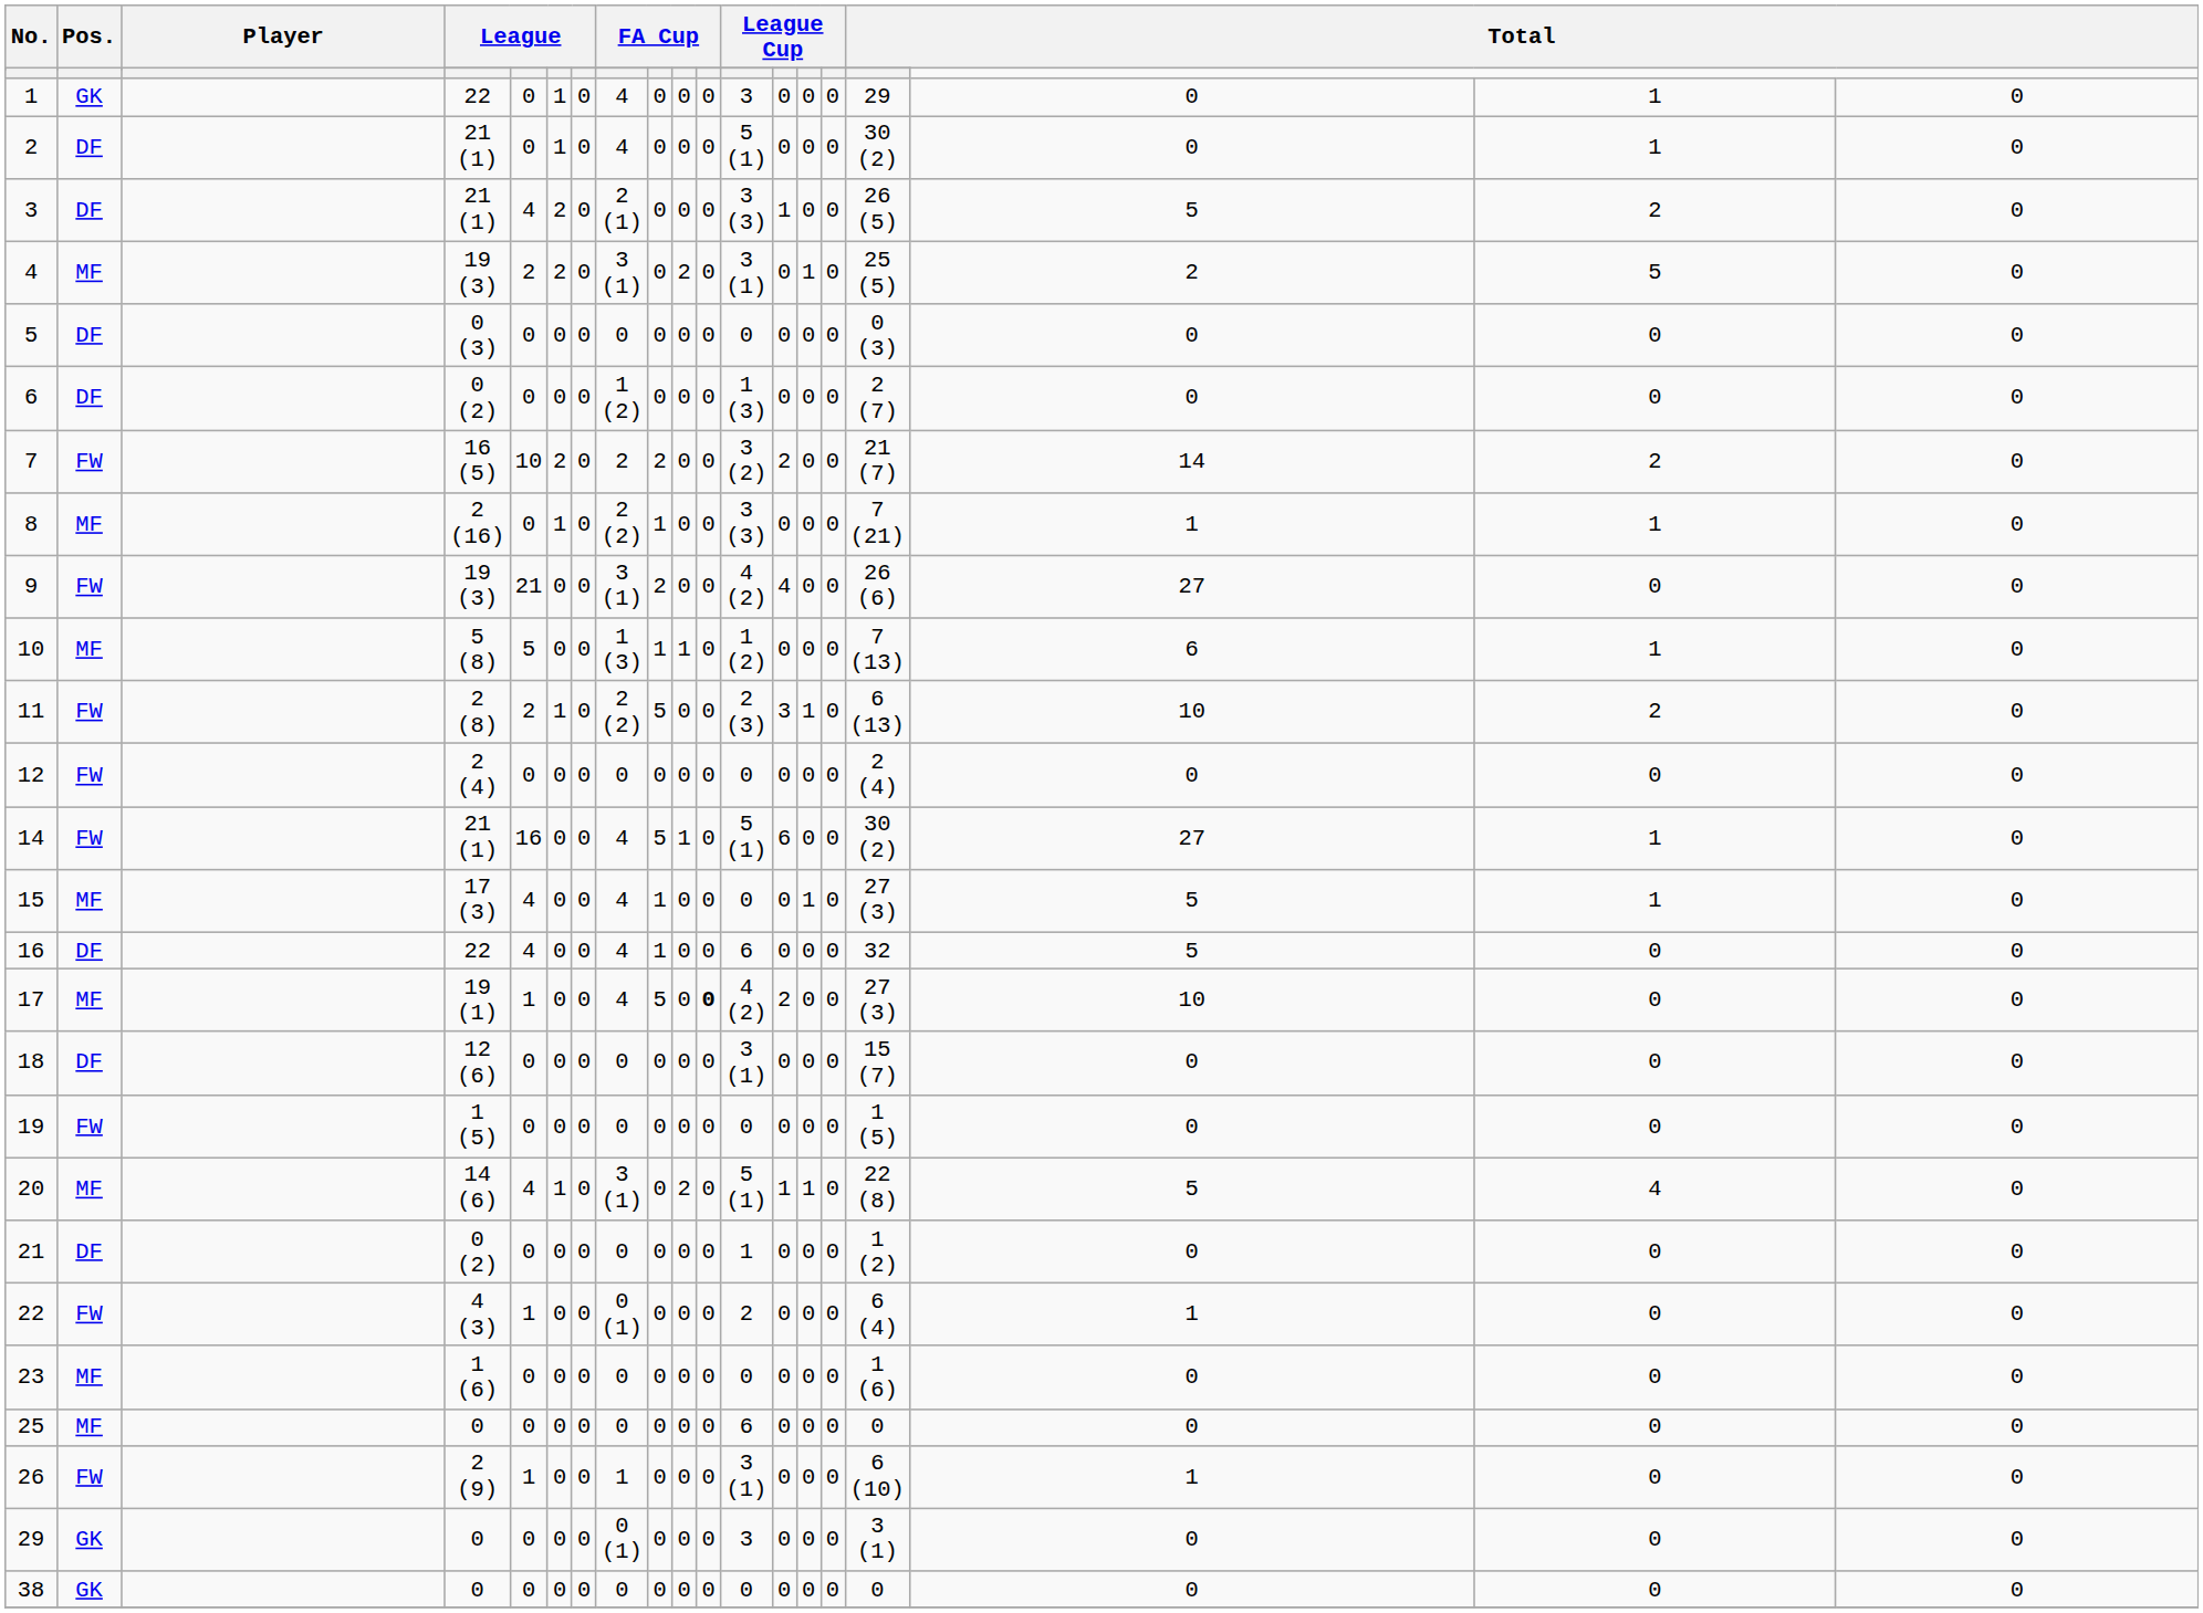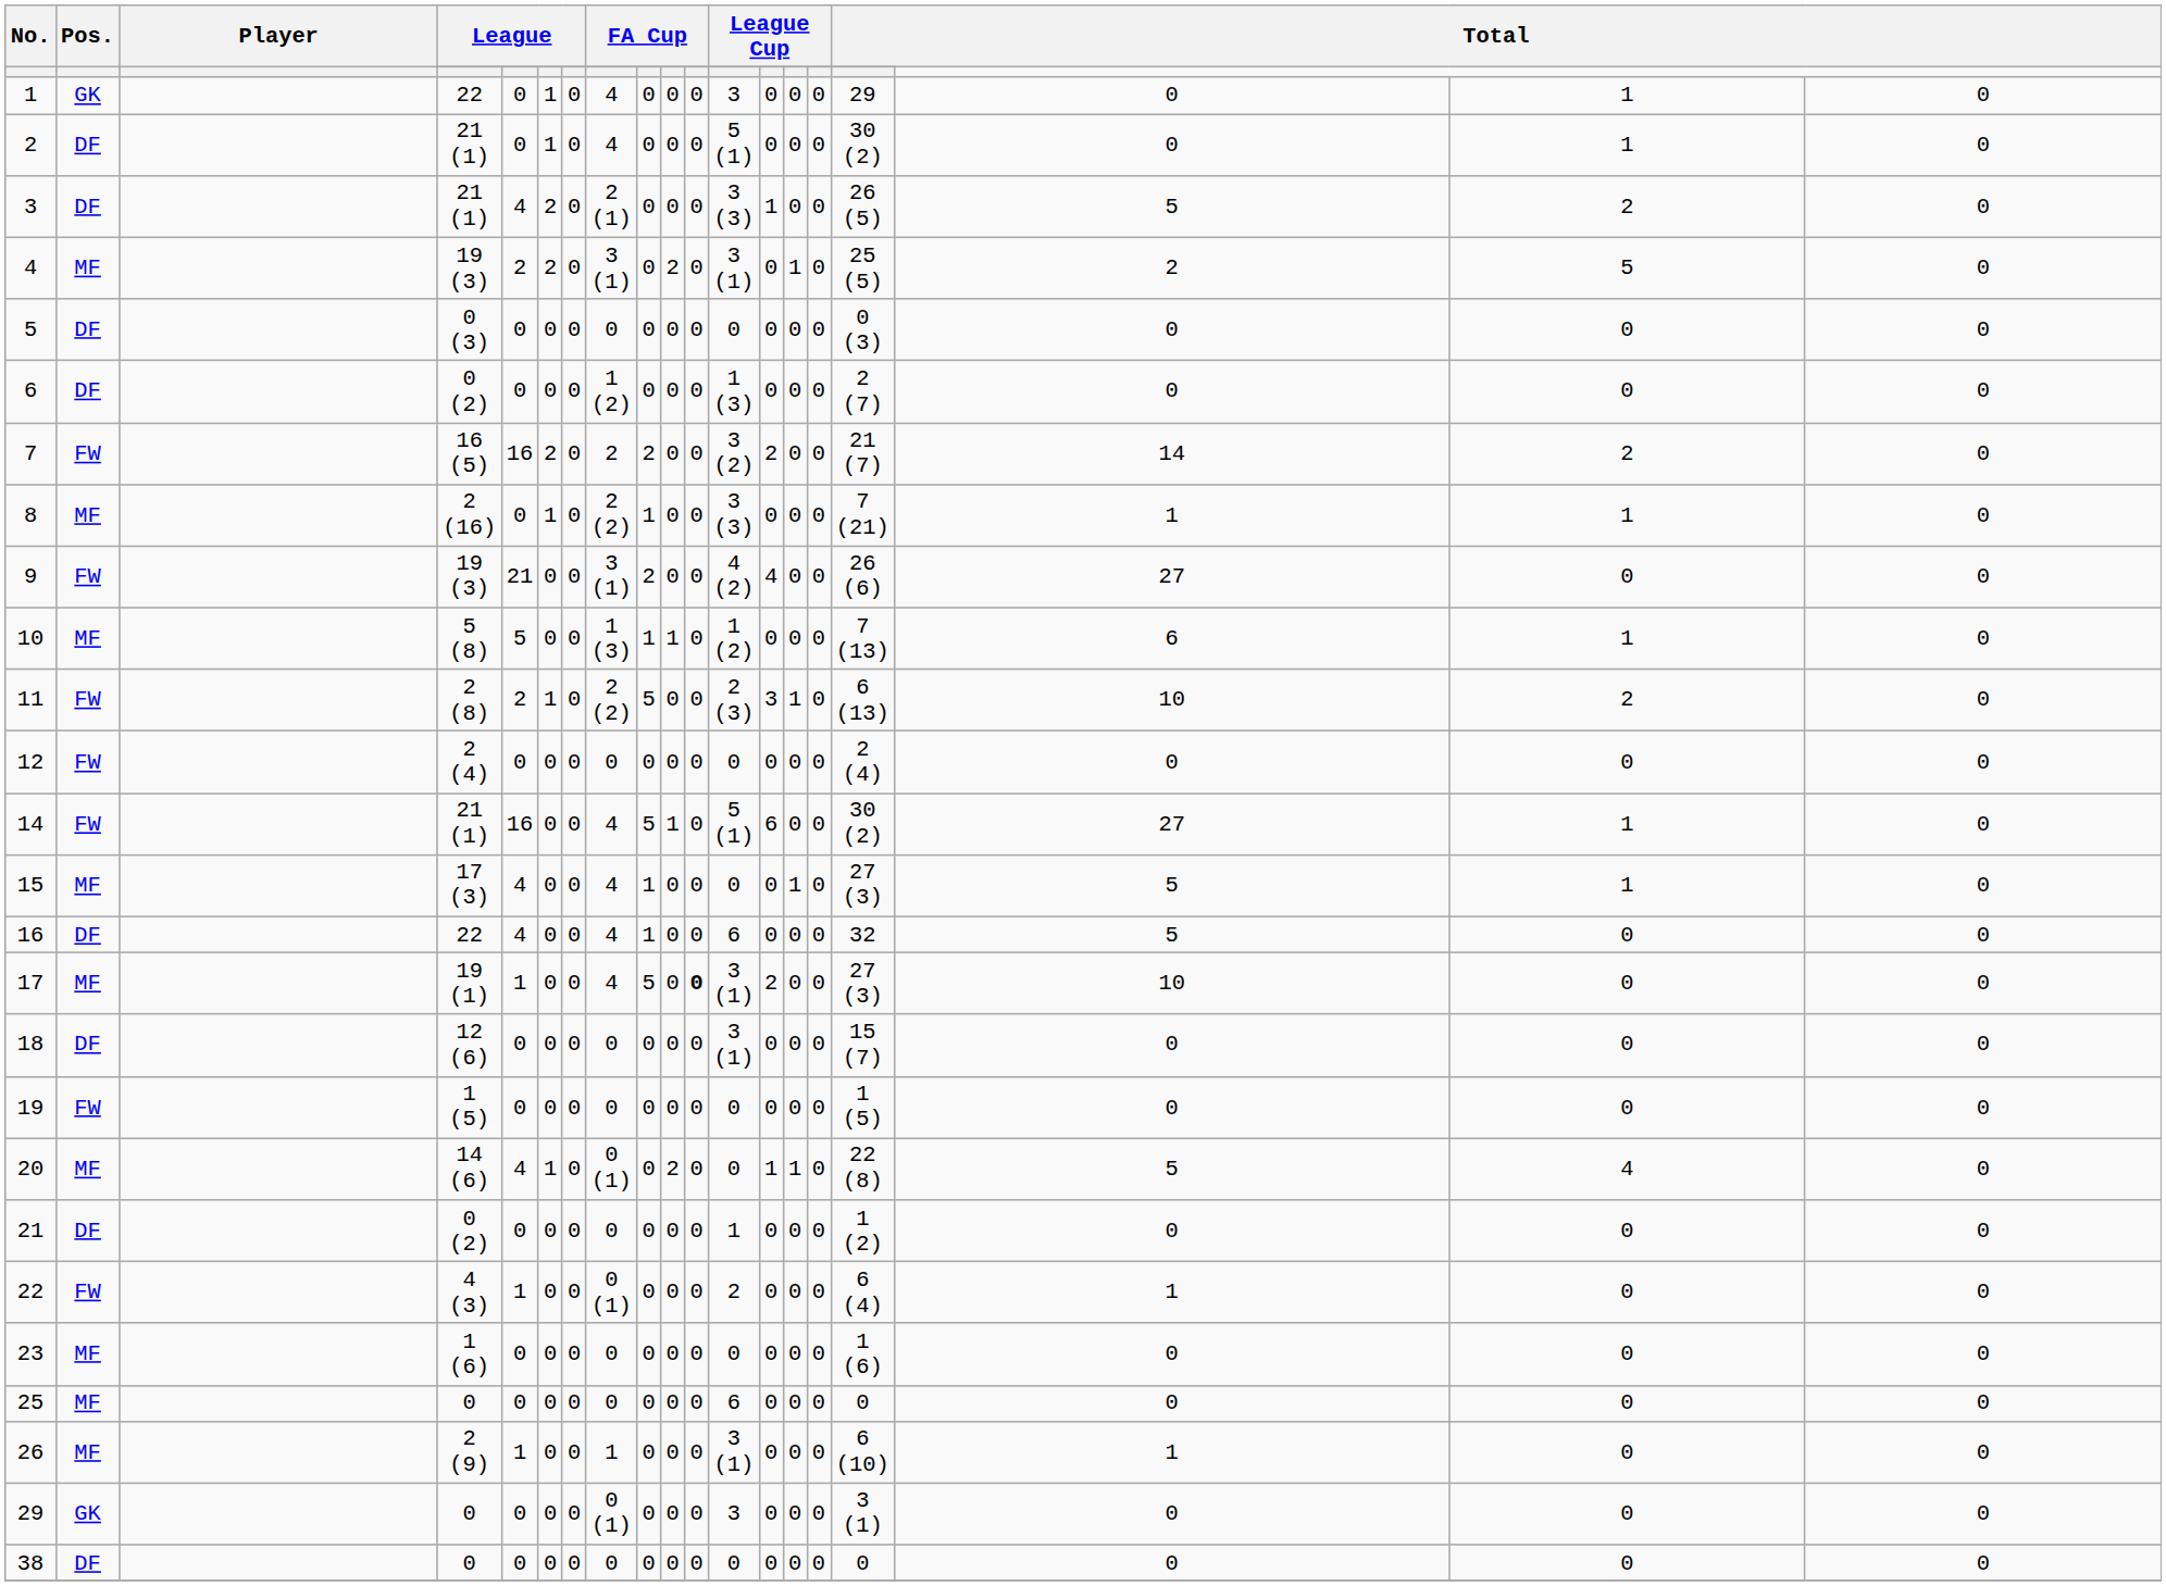 <table class="wikitable sortable alternance" style="text-align:center;width:100%">
 <tr>
 <th rowspan="2" style="width:5px">No.</th>
 <th rowspan="2" style="width:5px">Pos.</th>
 <th rowspan="2" style="width:180px">Player</th>
 <th colspan="4"><a href='#'>League</a></th>
 <th colspan="4"><a href='#'>FA Cup</a></th>
 <th colspan="4"><a href='#'>League Cup</a></th>
 <th colspan="4">Total</th>
 </tr>
 <tr>
 </tr>
 <tr style="text-align:center">
 <th width="4"></th>
 <th width="4"></th>
 <th width="4"></th>
 <th width="4"></th>
 <th width="4"></th>
 <th width="4"></th>
 <th width="4"></th>
 <th width="4"></th>
 <th width="4"></th>
 <th width="4"></th>
 <th width="4"></th>
 <th width="4"></th>
 <th width="4"></th>
 <th width="4"></th>
 <th width="4"></th>
 <th width="4"></th>
 </tr>
 <tr>
 <td>1</td>
 <td><a href='#'>GK</a></td>
 <td align="left"></td>
 <td>22</td>
 <td>0</td>
 <td>1</td>
 <td>0</td>
 <td>4</td>
 <td>0</td>
 <td>0</td>
 <td>0</td>
 <td>3</td>
 <td>0</td>
 <td>0</td>
 <td>0</td>
 <td>29</td>
 <td>0</td>
 <td>1</td>
 <td>0</td>
 </tr>
 <tr>
 <td>2</td>
 <td><a href='#'>DF</a></td>
 <td align="left"></td>
 <td>21 (1)</td>
 <td>0</td>
 <td>1</td>
 <td>0</td>
 <td>4</td>
 <td>0</td>
 <td>0</td>
 <td>0</td>
 <td>5 (1)</td>
 <td>0</td>
 <td>0</td>
 <td>0</td>
 <td>30 (2)</td>
 <td>0</td>
 <td>1</td>
 <td>0</td>
 </tr>
 <tr>
 <td>3</td>
 <td><a href='#'>DF</a></td>
 <td align="left"></td>
 <td>21 (1)</td>
 <td>4</td>
 <td>2</td>
 <td>0</td>
 <td>2 (1)</td>
 <td>0</td>
 <td>0</td>
 <td>0</td>
 <td>3 (3)</td>
 <td>1</td>
 <td>0</td>
 <td>0</td>
 <td>26 (5)</td>
 <td>5</td>
 <td>2</td>
 <td>0</td>
 </tr>
 <tr>
 <td>4</td>
 <td><a href='#'>MF</a></td>
 <td align="left"></td>
 <td>19 (3)</td>
 <td>2</td>
 <td>2</td>
 <td>0</td>
 <td>3 (1)</td>
 <td>0</td>
 <td>2</td>
 <td>0</td>
 <td>3 (1)</td>
 <td>0</td>
 <td>1</td>
 <td>0</td>
 <td>25 (5)</td>
 <td>2</td>
 <td>5</td>
 <td>0</td>
 </tr>
 <tr>
 <td>5</td>
 <td><a href='#'>DF</a></td>
 <td align="left"></td>
 <td>0 (3)</td>
 <td>0</td>
 <td>0</td>
 <td>0</td>
 <td>0</td>
 <td>0</td>
 <td>0</td>
 <td>0</td>
 <td>0</td>
 <td>0</td>
 <td>0</td>
 <td>0</td>
 <td>0 (3)</td>
 <td>0</td>
 <td>0</td>
 <td>0</td>
 </tr>
 <tr>
 <td>6</td>
 <td><a href='#'>DF</a></td>
 <td align="left"></td>
 <td>0 (2)</td>
 <td>0</td>
 <td>0</td>
 <td>0</td>
 <td>1 (2)</td>
 <td>0</td>
 <td>0</td>
 <td>0</td>
 <td>1 (3)</td>
 <td>0</td>
 <td>0</td>
 <td>0</td>
 <td>2 (7)</td>
 <td>0</td>
 <td>0</td>
 <td>0</td>
 </tr>
 <tr>
 <td>7</td>
 <td><a href='#'>FW</a></td>
 <td align="left"></td>
 <td>16 (5)</td>
-<td>10</td>
+<td>16</td>
 <td>2</td>
 <td>0</td>
 <td>2</td>
 <td>2</td>
 <td>0</td>
 <td>0</td>
 <td>3 (2)</td>
 <td>2</td>
 <td>0</td>
 <td>0</td>
 <td>21 (7)</td>
 <td>14</td>
 <td>2</td>
 <td>0</td>
 </tr>
 <tr>
 <td>8</td>
 <td><a href='#'>MF</a></td>
 <td align="left"></td>
 <td>2 (16)</td>
 <td>0</td>
 <td>1</td>
 <td>0</td>
 <td>2 (2)</td>
 <td>1</td>
 <td>0</td>
 <td>0</td>
 <td>3 (3)</td>
 <td>0</td>
 <td>0</td>
 <td>0</td>
 <td>7 (21)</td>
 <td>1</td>
 <td>1</td>
 <td>0</td>
 </tr>
 <tr>
 <td>9</td>
 <td><a href='#'>FW</a></td>
 <td align="left"></td>
 <td>19 (3)</td>
 <td>21</td>
 <td>0</td>
 <td>0</td>
 <td>3 (1)</td>
 <td>2</td>
 <td>0</td>
 <td>0</td>
 <td>4 (2)</td>
 <td>4</td>
 <td>0</td>
 <td>0</td>
 <td>26 (6)</td>
 <td>27</td>
 <td>0</td>
 <td>0</td>
 </tr>
 <tr>
 <td>10</td>
 <td><a href='#'>MF</a></td>
 <td align="left"></td>
 <td>5 (8)</td>
 <td>5</td>
 <td>0</td>
 <td>0</td>
 <td>1 (3)</td>
 <td>1</td>
 <td>1</td>
 <td>0</td>
 <td>1 (2)</td>
 <td>0</td>
 <td>0</td>
 <td>0</td>
 <td>7 (13)</td>
 <td>6</td>
 <td>1</td>
 <td>0</td>
 </tr>
 <tr>
 <td>11</td>
 <td><a href='#'>FW</a></td>
 <td align="left"></td>
 <td>2 (8)</td>
 <td>2</td>
 <td>1</td>
 <td>0</td>
 <td>2 (2)</td>
 <td>5</td>
 <td>0</td>
 <td>0</td>
 <td>2 (3)</td>
 <td>3</td>
 <td>1</td>
 <td>0</td>
 <td>6 (13)</td>
 <td>10</td>
 <td>2</td>
 <td>0</td>
 </tr>
 <tr>
 <td>12</td>
 <td><a href='#'>FW</a></td>
 <td align="left"></td>
 <td>2 (4)</td>
 <td>0</td>
 <td>0</td>
 <td>0</td>
 <td>0</td>
 <td>0</td>
 <td>0</td>
 <td>0</td>
 <td>0</td>
 <td>0</td>
 <td>0</td>
 <td>0</td>
 <td>2 (4)</td>
 <td>0</td>
 <td>0</td>
 <td>0</td>
 </tr>
 <tr>
 <td>14</td>
 <td><a href='#'>FW</a></td>
 <td align="left"></td>
 <td>21 (1)</td>
 <td>16</td>
 <td>0</td>
 <td>0</td>
 <td>4</td>
 <td>5</td>
 <td>1</td>
 <td>0</td>
 <td>5 (1)</td>
 <td>6</td>
 <td>0</td>
 <td>0</td>
 <td>30 (2)</td>
 <td>27</td>
 <td>1</td>
 <td>0</td>
 </tr>
 <tr>
 <td>15</td>
 <td><a href='#'>MF</a></td>
 <td align="left"></td>
 <td>17 (3)</td>
 <td>4</td>
 <td>0</td>
 <td>0</td>
 <td>4</td>
 <td>1</td>
 <td>0</td>
 <td>0</td>
 <td>0</td>
 <td>0</td>
 <td>1</td>
 <td>0</td>
 <td>27 (3)</td>
 <td>5</td>
 <td>1</td>
 <td>0</td>
 </tr>
 <tr>
 <td>16</td>
 <td><a href='#'>DF</a></td>
 <td align="left"></td>
 <td>22</td>
 <td>4</td>
 <td>0</td>
 <td>0</td>
 <td>4</td>
 <td>1</td>
 <td>0</td>
 <td>0</td>
 <td>6</td>
 <td>0</td>
 <td>0</td>
 <td>0</td>
 <td>32</td>
 <td>5</td>
 <td>0</td>
 <td>0</td>
 </tr>
 <tr>
 <td>17</td>
 <td><a href='#'>MF</a></td>
 <td align="left"></td>
 <td>19 (1)</td>
 <td>1</td>
 <td>0</td>
 <td>0</td>
 <td>4</td>
 <td>5</td>
 <td>0</td>
 <td><strong>0</strong></td>
-<td>4 (2)</td>
+<td>3 (1)</td>
 <td>2</td>
 <td>0</td>
 <td>0</td>
 <td>27 (3)</td>
 <td>10</td>
 <td>0</td>
 <td>0</td>
 </tr>
 <tr>
 <td>18</td>
 <td><a href='#'>DF</a></td>
 <td align="left"></td>
 <td>12 (6)</td>
 <td>0</td>
 <td>0</td>
 <td>0</td>
 <td>0</td>
 <td>0</td>
 <td>0</td>
 <td>0</td>
 <td>3 (1)</td>
 <td>0</td>
 <td>0</td>
 <td>0</td>
 <td>15 (7)</td>
 <td>0</td>
 <td>0</td>
 <td>0</td>
 </tr>
 <tr>
 <td>19</td>
 <td><a href='#'>FW</a></td>
 <td align="left"></td>
 <td>1 (5)</td>
 <td>0</td>
 <td>0</td>
 <td>0</td>
 <td>0</td>
 <td>0</td>
 <td>0</td>
 <td>0</td>
 <td>0</td>
 <td>0</td>
 <td>0</td>
 <td>0</td>
 <td>1 (5)</td>
 <td>0</td>
 <td>0</td>
 <td>0</td>
 </tr>
 <tr>
 <td>20</td>
 <td><a href='#'>MF</a></td>
 <td align="left"></td>
 <td>14 (6)</td>
 <td>4</td>
 <td>1</td>
 <td>0</td>
-<td>3 (1)</td>
+<td>0 (1)</td>
 <td>0</td>
 <td>2</td>
 <td>0</td>
-<td>5 (1)</td>
+<td>0</td>
 <td>1</td>
 <td>1</td>
 <td>0</td>
 <td>22 (8)</td>
 <td>5</td>
 <td>4</td>
 <td>0</td>
 </tr>
 <tr>
 <td>21</td>
 <td><a href='#'>DF</a></td>
 <td align="left"></td>
 <td>0 (2)</td>
 <td>0</td>
 <td>0</td>
 <td>0</td>
 <td>0</td>
 <td>0</td>
 <td>0</td>
 <td>0</td>
 <td>1</td>
 <td>0</td>
 <td>0</td>
 <td>0</td>
 <td>1 (2)</td>
 <td>0</td>
 <td>0</td>
 <td>0</td>
 </tr>
 <tr>
 <td>22</td>
 <td><a href='#'>FW</a></td>
 <td align="left"></td>
 <td>4 (3)</td>
 <td>1</td>
 <td>0</td>
 <td>0</td>
 <td>0 (1)</td>
 <td>0</td>
 <td>0</td>
 <td>0</td>
 <td>2</td>
 <td>0</td>
 <td>0</td>
 <td>0</td>
 <td>6 (4)</td>
 <td>1</td>
 <td>0</td>
 <td>0</td>
 </tr>
 <tr>
 <td>23</td>
 <td><a href='#'>MF</a></td>
 <td align="left"></td>
 <td>1 (6)</td>
 <td>0</td>
 <td>0</td>
 <td>0</td>
 <td>0</td>
 <td>0</td>
 <td>0</td>
 <td>0</td>
 <td>0</td>
 <td>0</td>
 <td>0</td>
 <td>0</td>
 <td>1 (6)</td>
 <td>0</td>
 <td>0</td>
 <td>0</td>
 </tr>
 <tr>
 <td>25</td>
 <td><a href='#'>MF</a></td>
 <td align="left"></td>
 <td>0</td>
 <td>0</td>
 <td>0</td>
 <td>0</td>
 <td>0</td>
 <td>0</td>
 <td>0</td>
 <td>0</td>
 <td>6</td>
 <td>0</td>
 <td>0</td>
 <td>0</td>
 <td>0</td>
 <td>0</td>
 <td>0</td>
 <td>0</td>
 </tr>
 <tr>
 <td>26</td>
-<td><a href='#'>FW</a></td>
+<td><a href='#'>MF</a></td>
 <td align="left"></td>
 <td>2 (9)</td>
 <td>1</td>
 <td>0</td>
 <td>0</td>
 <td>1</td>
 <td>0</td>
 <td>0</td>
 <td>0</td>
 <td>3 (1)</td>
 <td>0</td>
 <td>0</td>
 <td>0</td>
 <td>6 (10)</td>
 <td>1</td>
 <td>0</td>
 <td>0</td>
 </tr>
 <tr>
 <td>29</td>
 <td><a href='#'>GK</a></td>
 <td align="left"></td>
 <td>0</td>
 <td>0</td>
 <td>0</td>
 <td>0</td>
 <td>0 (1)</td>
 <td>0</td>
 <td>0</td>
 <td>0</td>
 <td>3</td>
 <td>0</td>
 <td>0</td>
 <td>0</td>
 <td>3 (1)</td>
 <td>0</td>
 <td>0</td>
 <td>0</td>
 </tr>
 <tr>
 <td>38</td>
-<td><a href='#'>GK</a></td>
+<td><a href='#'>DF</a></td>
 <td align="left"></td>
 <td>0</td>
 <td>0</td>
 <td>0</td>
 <td>0</td>
 <td>0</td>
 <td>0</td>
 <td>0</td>
 <td>0</td>
 <td>0</td>
 <td>0</td>
 <td>0</td>
 <td>0</td>
 <td>0</td>
 <td>0</td>
 <td>0</td>
 <td>0</td>
 </tr>
 <tr>
 </tr>
 </table>
